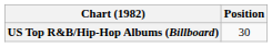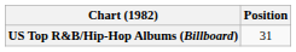 <table class="wikitable plainrowheaders" style="text-align:center">
 <tr>
 <th scope="col">Chart (1982)</th>
 <th scope="col">Position</th>
 </tr>
 <tr>
 <th scope="row">US Top R&B/Hip-Hop Albums (<em>Billboard</em>)</th>
-<td>30</td>
+<td>31</td>
 </tr>
 </table>
